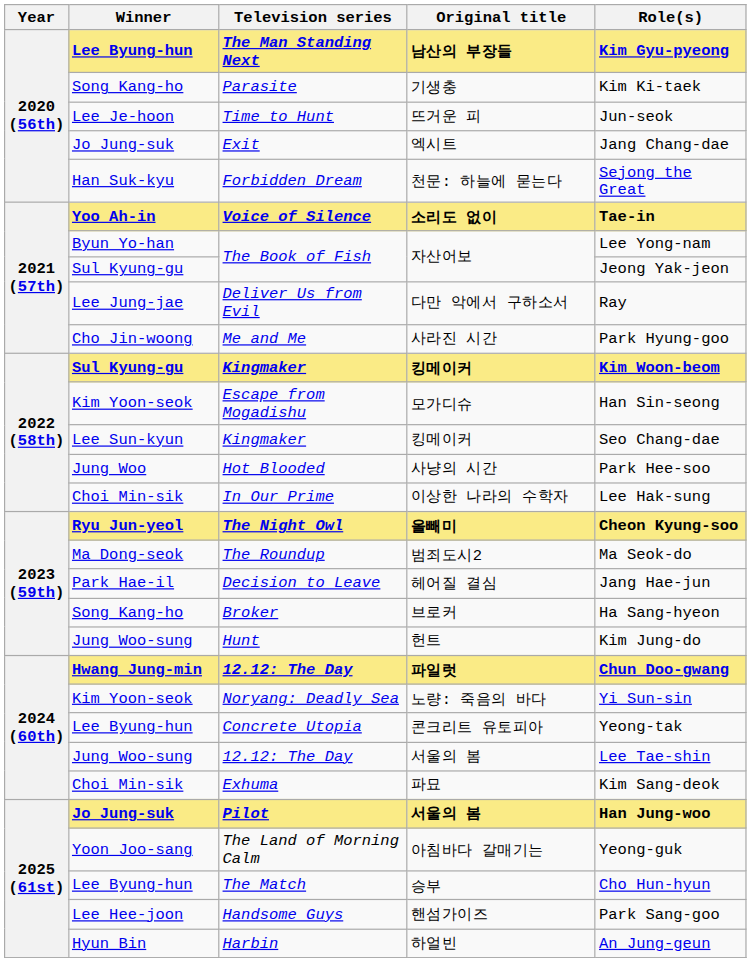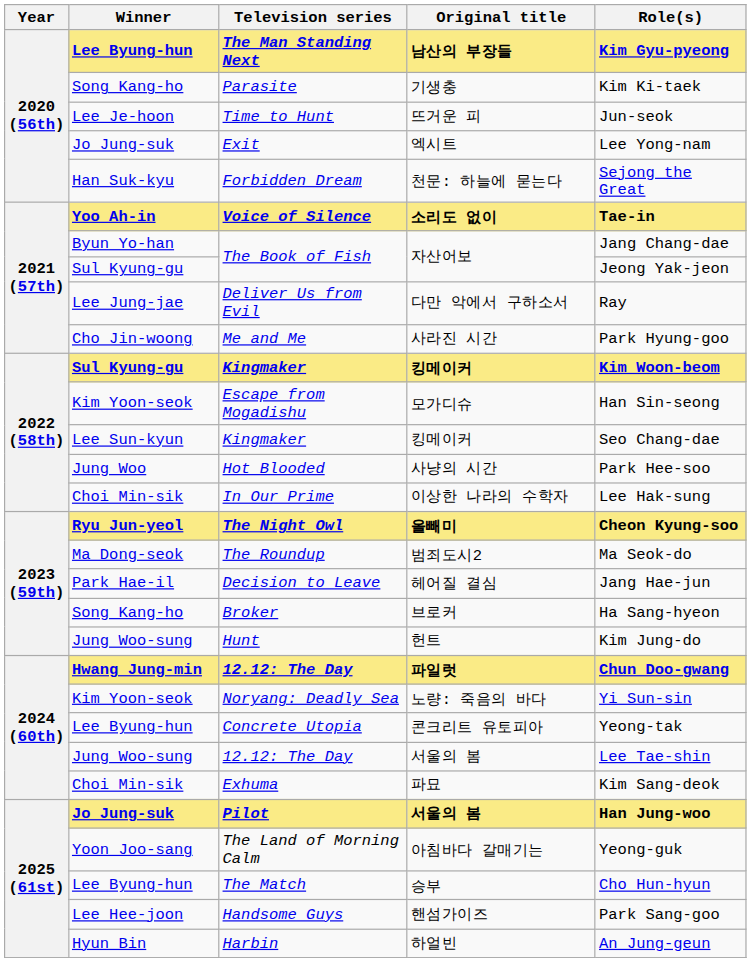 <table class="wikitable" style="width:100%;" cellpadding="6">
 <tr>
 <th style="width:5%;">Year</th>
 <th style="width:20%;">Winner</th>
 <th style="width:25%;">Television series</th>
 <th style="width:25%;">Original title</th>
 <th style="width:20%;">Role(s)</th>
 </tr>
 <tr>
 <th rowspan="5">2020<br>(<a href='#'>56th</a>)</th>
 <td style="background:#FAEB86;"><strong><a href='#'>Lee Byung-hun</a> </strong></td>
 <td style="background:#FAEB86;"><strong><em><a href='#'>The Man Standing Next</a></em></strong></td>
 <td style="background:#FAEB86;"><strong>남산의 부장들</strong></td>
 <td style="background:#FAEB86;"><strong><a href='#'>Kim Gyu-pyeong</a></strong></td>
 </tr>
 <tr>
 <td><a href='#'>Song Kang-ho</a></td>
 <td><em><a href='#'>Parasite</a></em></td>
 <td>기생충</td>
 <td>Kim Ki-taek</td>
 </tr>
 <tr>
 <td><a href='#'>Lee Je-hoon</a></td>
 <td><em><a href='#'>Time to Hunt</a></em></td>
 <td>뜨거운 피</td>
 <td>Jun-seok</td>
 </tr>
 <tr>
 <td><a href='#'>Jo Jung-suk</a></td>
 <td><em><a href='#'>Exit</a></em></td>
 <td>엑시트</td>
-<td>Jang Chang-dae</td>
+<td>Lee Yong-nam</td>
 </tr>
 <tr>
 <td><a href='#'>Han Suk-kyu</a></td>
 <td><em><a href='#'>Forbidden Dream</a></em></td>
 <td>천문: 하늘에 묻는다</td>
 <td><a href='#'>Sejong the Great</a></td>
 </tr>
 <tr>
 <th rowspan="5">2021<br>(<a href='#'>57th</a>)</th>
 <td style="background:#FAEB86;"><strong><a href='#'>Yoo Ah-in</a> </strong></td>
 <td style="background:#FAEB86;"><strong><em><a href='#'>Voice of Silence</a></em></strong></td>
 <td style="background:#FAEB86;"><strong>소리도 없이</strong></td>
 <td style="background:#FAEB86;"><strong>Tae-in</strong></td>
 </tr>
 <tr>
 <td><a href='#'>Byun Yo-han</a></td>
 <td rowspan="2"><em><a href='#'>The Book of Fish</a></em></td>
 <td rowspan="2">자산어보</td>
-<td>Lee Yong-nam</td>
+<td>Jang Chang-dae</td>
 </tr>
 <tr>
 <td><a href='#'>Sul Kyung-gu</a></td>
 <td>Jeong Yak-jeon</td>
 </tr>
 <tr>
 <td><a href='#'>Lee Jung-jae</a></td>
 <td><em><a href='#'>Deliver Us from Evil</a></em></td>
 <td>다만 악에서 구하소서</td>
 <td>Ray</td>
 </tr>
 <tr>
 <td><a href='#'>Cho Jin-woong</a></td>
 <td><em><a href='#'>Me and Me</a></em></td>
 <td>사라진 시간</td>
 <td>Park Hyung-goo</td>
 </tr>
 <tr>
 <th rowspan="5">2022<br>(<a href='#'>58th</a>)</th>
 <td style="background:#FAEB86;"><strong><a href='#'>Sul Kyung-gu</a> </strong></td>
 <td style="background:#FAEB86;"><strong><em><a href='#'>Kingmaker</a></em></strong></td>
 <td style="background:#FAEB86;"><strong>킹메이커</strong></td>
 <td style="background:#FAEB86;"><strong><a href='#'>Kim Woon-beom</a></strong></td>
 </tr>
 <tr>
 <td><a href='#'>Kim Yoon-seok</a></td>
 <td><em><a href='#'>Escape from Mogadishu</a></em></td>
 <td>모가디슈</td>
 <td>Han Sin-seong</td>
 </tr>
 <tr>
 <td><a href='#'>Lee Sun-kyun</a></td>
 <td><em><a href='#'>Kingmaker</a></em></td>
 <td>킹메이커</td>
 <td>Seo Chang-dae</td>
 </tr>
 <tr>
 <td><a href='#'>Jung Woo</a></td>
 <td><em><a href='#'>Hot Blooded</a></em></td>
 <td>사냥의 시간</td>
 <td>Park Hee-soo</td>
 </tr>
 <tr>
 <td><a href='#'>Choi Min-sik</a></td>
 <td><em><a href='#'>In Our Prime</a></em></td>
 <td>이상한 나라의 수학자</td>
 <td>Lee Hak-sung</td>
 </tr>
 <tr>
 <th rowspan="5">2023<br>(<a href='#'>59th</a>)</th>
 <td style="background:#FAEB86;"><strong><a href='#'>Ryu Jun-yeol</a> </strong></td>
 <td style="background:#FAEB86;"><strong><em><a href='#'>The Night Owl</a></em></strong></td>
 <td style="background:#FAEB86;"><strong>올빼미</strong></td>
 <td style="background:#FAEB86;"><strong>Cheon Kyung-soo</strong></td>
 </tr>
 <tr>
 <td><a href='#'>Ma Dong-seok</a></td>
 <td><em><a href='#'>The Roundup</a></em></td>
 <td>범죄도시2</td>
 <td>Ma Seok-do</td>
 </tr>
 <tr>
 <td><a href='#'>Park Hae-il</a></td>
 <td><em><a href='#'>Decision to Leave</a></em></td>
 <td>헤어질 결심</td>
 <td>Jang Hae-jun</td>
 </tr>
 <tr>
 <td><a href='#'>Song Kang-ho</a></td>
 <td><em><a href='#'>Broker</a></em></td>
 <td>브로커</td>
 <td>Ha Sang-hyeon</td>
 </tr>
 <tr>
 <td><a href='#'>Jung Woo-sung</a></td>
 <td><em><a href='#'>Hunt</a></em></td>
 <td>헌트</td>
 <td>Kim Jung-do</td>
 </tr>
 <tr>
 <th rowspan="5">2024<br>(<a href='#'>60th</a>)</th>
 <td style="background:#FAEB86;"><strong><a href='#'>Hwang Jung-min</a> </strong></td>
 <td style="background:#FAEB86;"><strong><em><a href='#'>12.12: The Day</a></em></strong></td>
 <td style="background:#FAEB86;"><strong>파일럿</strong></td>
 <td style="background:#FAEB86;"><strong><a href='#'>Chun Doo-gwang</a></strong></td>
 </tr>
 <tr>
 <td><a href='#'>Kim Yoon-seok</a></td>
 <td><em><a href='#'>Noryang: Deadly Sea</a></em></td>
 <td>노량: 죽음의 바다</td>
 <td><a href='#'>Yi Sun-sin</a></td>
 </tr>
 <tr>
 <td><a href='#'>Lee Byung-hun</a></td>
 <td><em><a href='#'>Concrete Utopia</a></em></td>
 <td>콘크리트 유토피아</td>
 <td>Yeong-tak</td>
 </tr>
 <tr>
 <td><a href='#'>Jung Woo-sung</a></td>
 <td><em><a href='#'>12.12: The Day</a></em></td>
 <td>서울의 봄</td>
 <td><a href='#'>Lee Tae-shin</a></td>
 </tr>
 <tr>
 <td><a href='#'>Choi Min-sik</a></td>
 <td><em><a href='#'>Exhuma</a></em></td>
 <td>파묘</td>
 <td>Kim Sang-deok</td>
 </tr>
 <tr>
 <th rowspan="5">2025<br>(<a href='#'>61st</a>)</th>
 <td style="background:#FAEB86;"><strong><a href='#'>Jo Jung-suk</a> </strong></td>
 <td style="background:#FAEB86;"><strong><em><a href='#'>Pilot</a></em></strong></td>
 <td style="background:#FAEB86;"><strong>서울의 봄</strong></td>
 <td style="background:#FAEB86;"><strong>Han Jung-woo</strong></td>
 </tr>
 <tr>
 <td><a href='#'>Yoon Joo-sang</a></td>
 <td><em>The Land of Morning Calm</em></td>
 <td>아침바다 갈매기는</td>
 <td>Yeong-guk</td>
 </tr>
 <tr>
 <td><a href='#'>Lee Byung-hun</a></td>
 <td><em><a href='#'>The Match</a></em></td>
 <td>승부</td>
 <td><a href='#'>Cho Hun-hyun</a></td>
 </tr>
 <tr>
 <td><a href='#'>Lee Hee-joon</a></td>
 <td><em><a href='#'>Handsome Guys</a></em></td>
 <td>핸섬가이즈</td>
 <td>Park Sang-goo</td>
 </tr>
 <tr>
 <td><a href='#'>Hyun Bin</a></td>
 <td><em><a href='#'>Harbin</a></em></td>
 <td>하얼빈</td>
 <td><a href='#'>An Jung-geun</a></td>
 </tr>
 <tr>
 </tr>
 </table>
